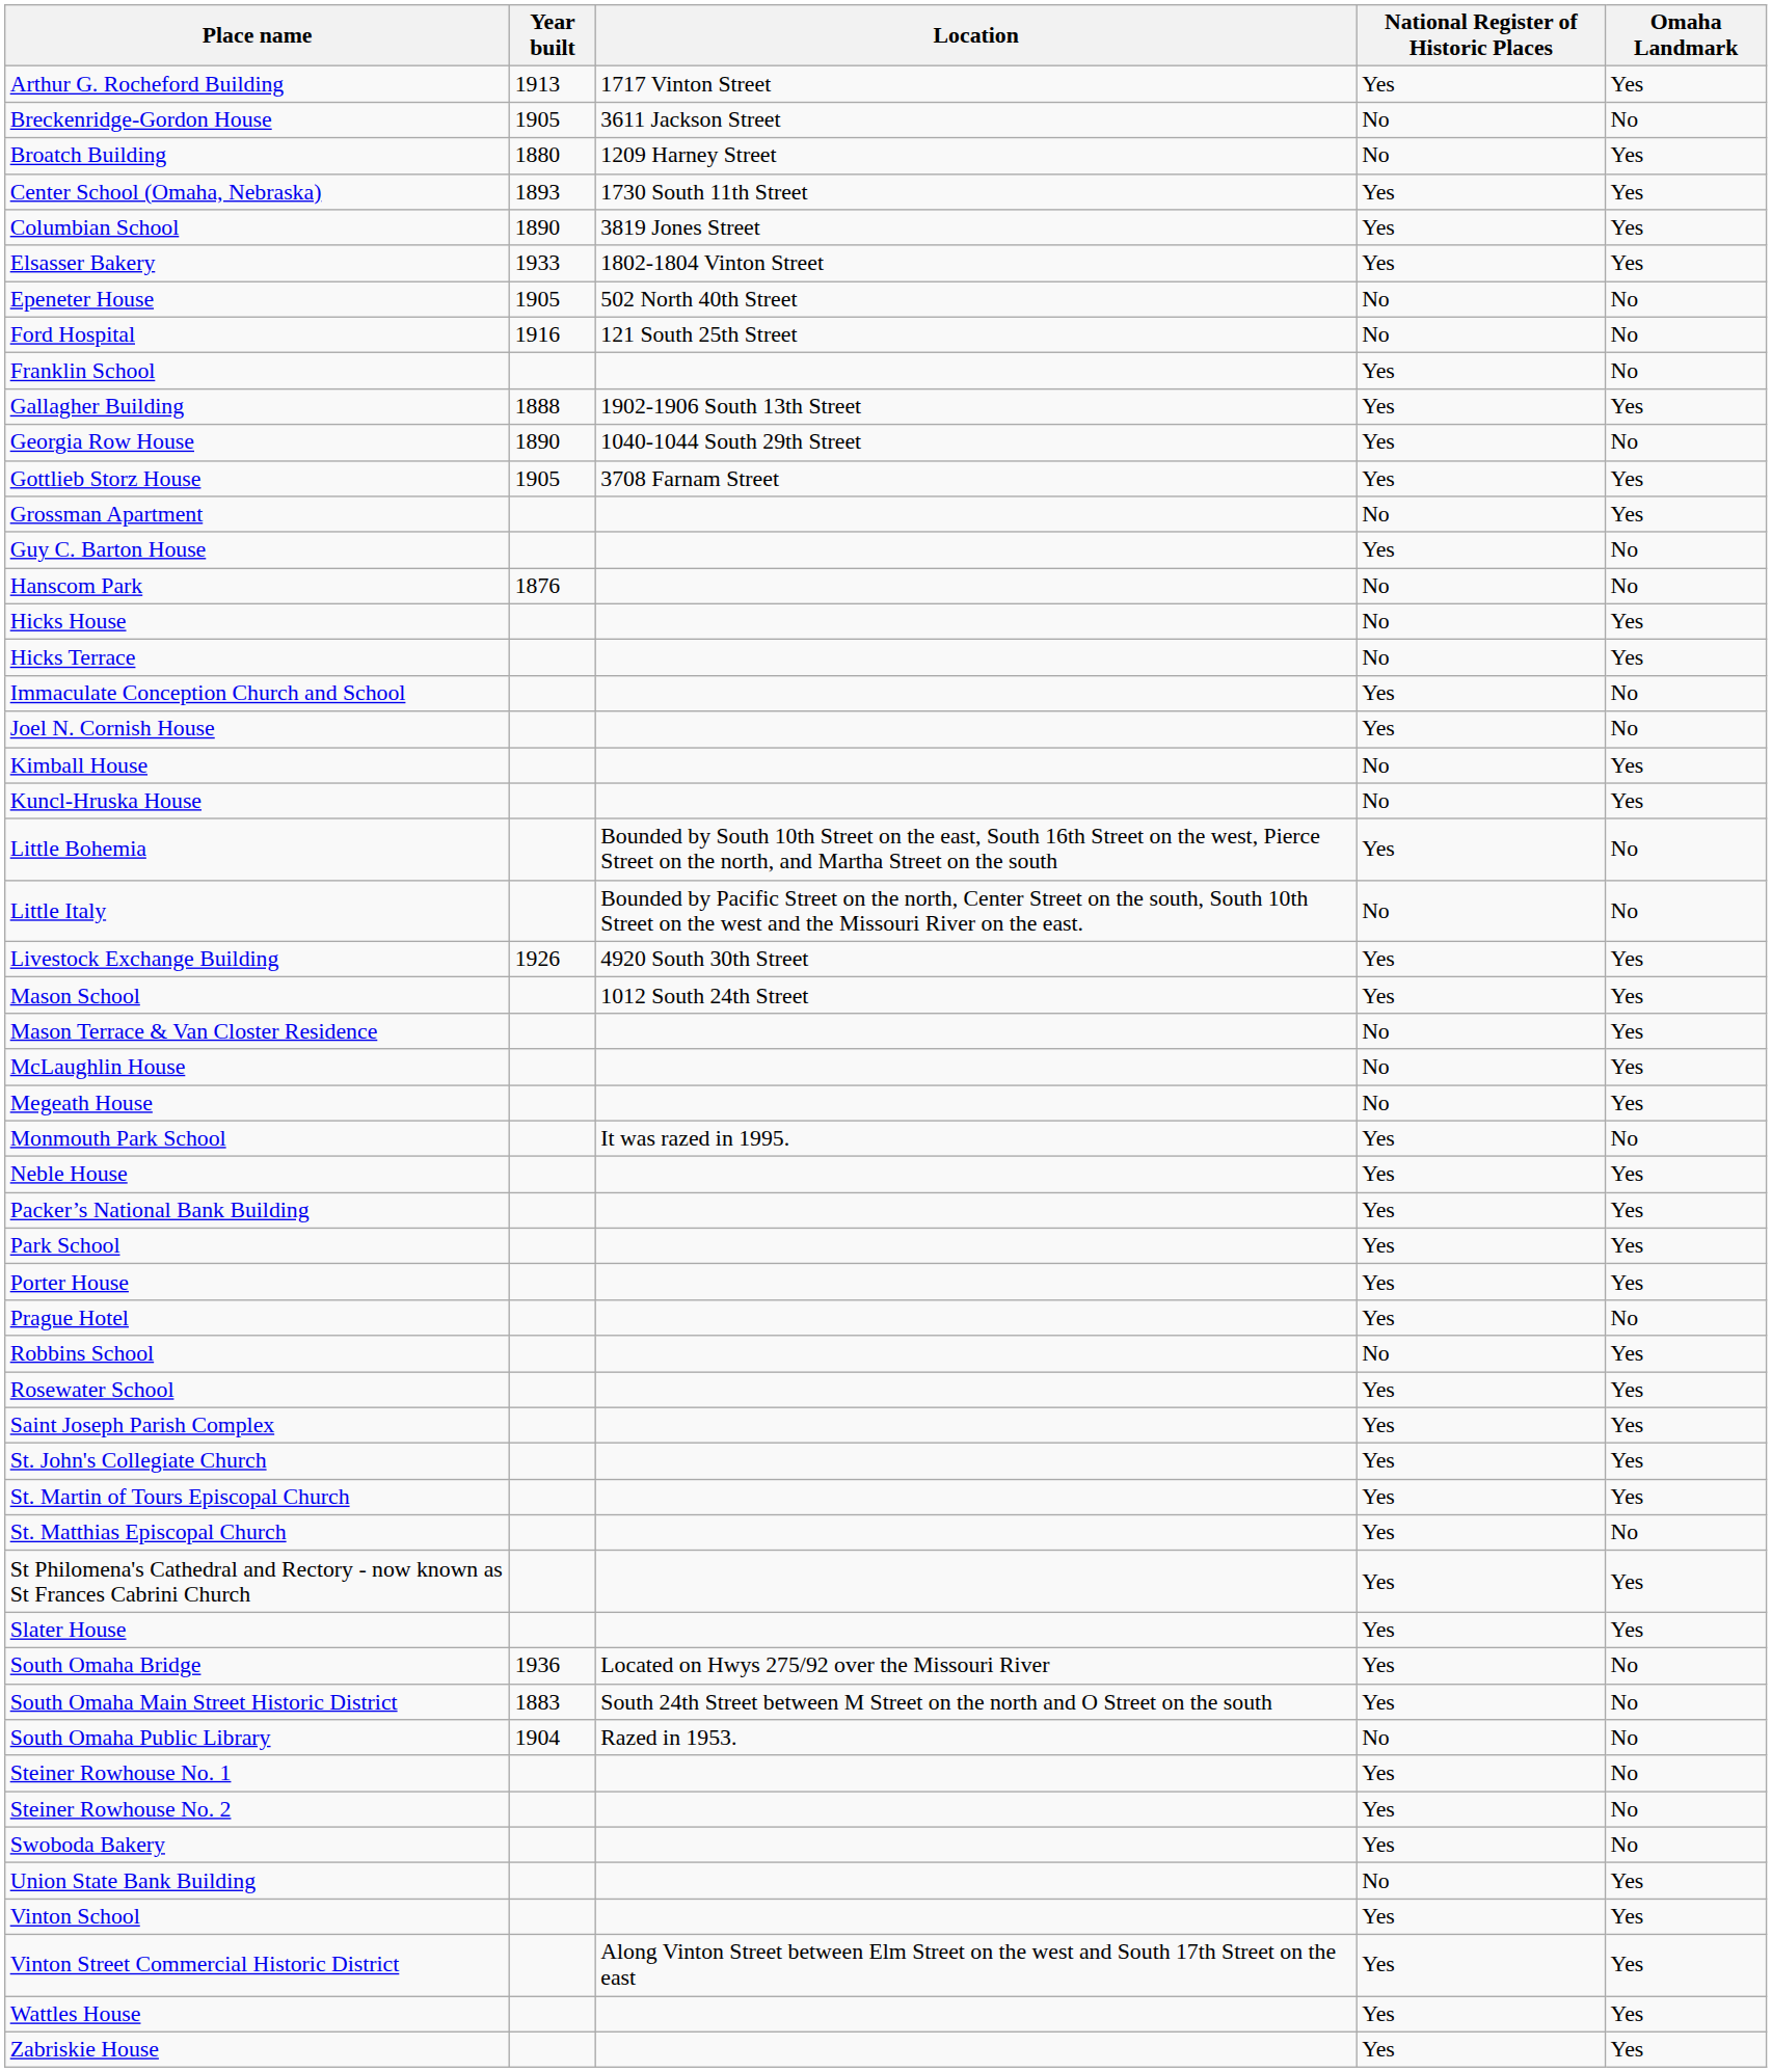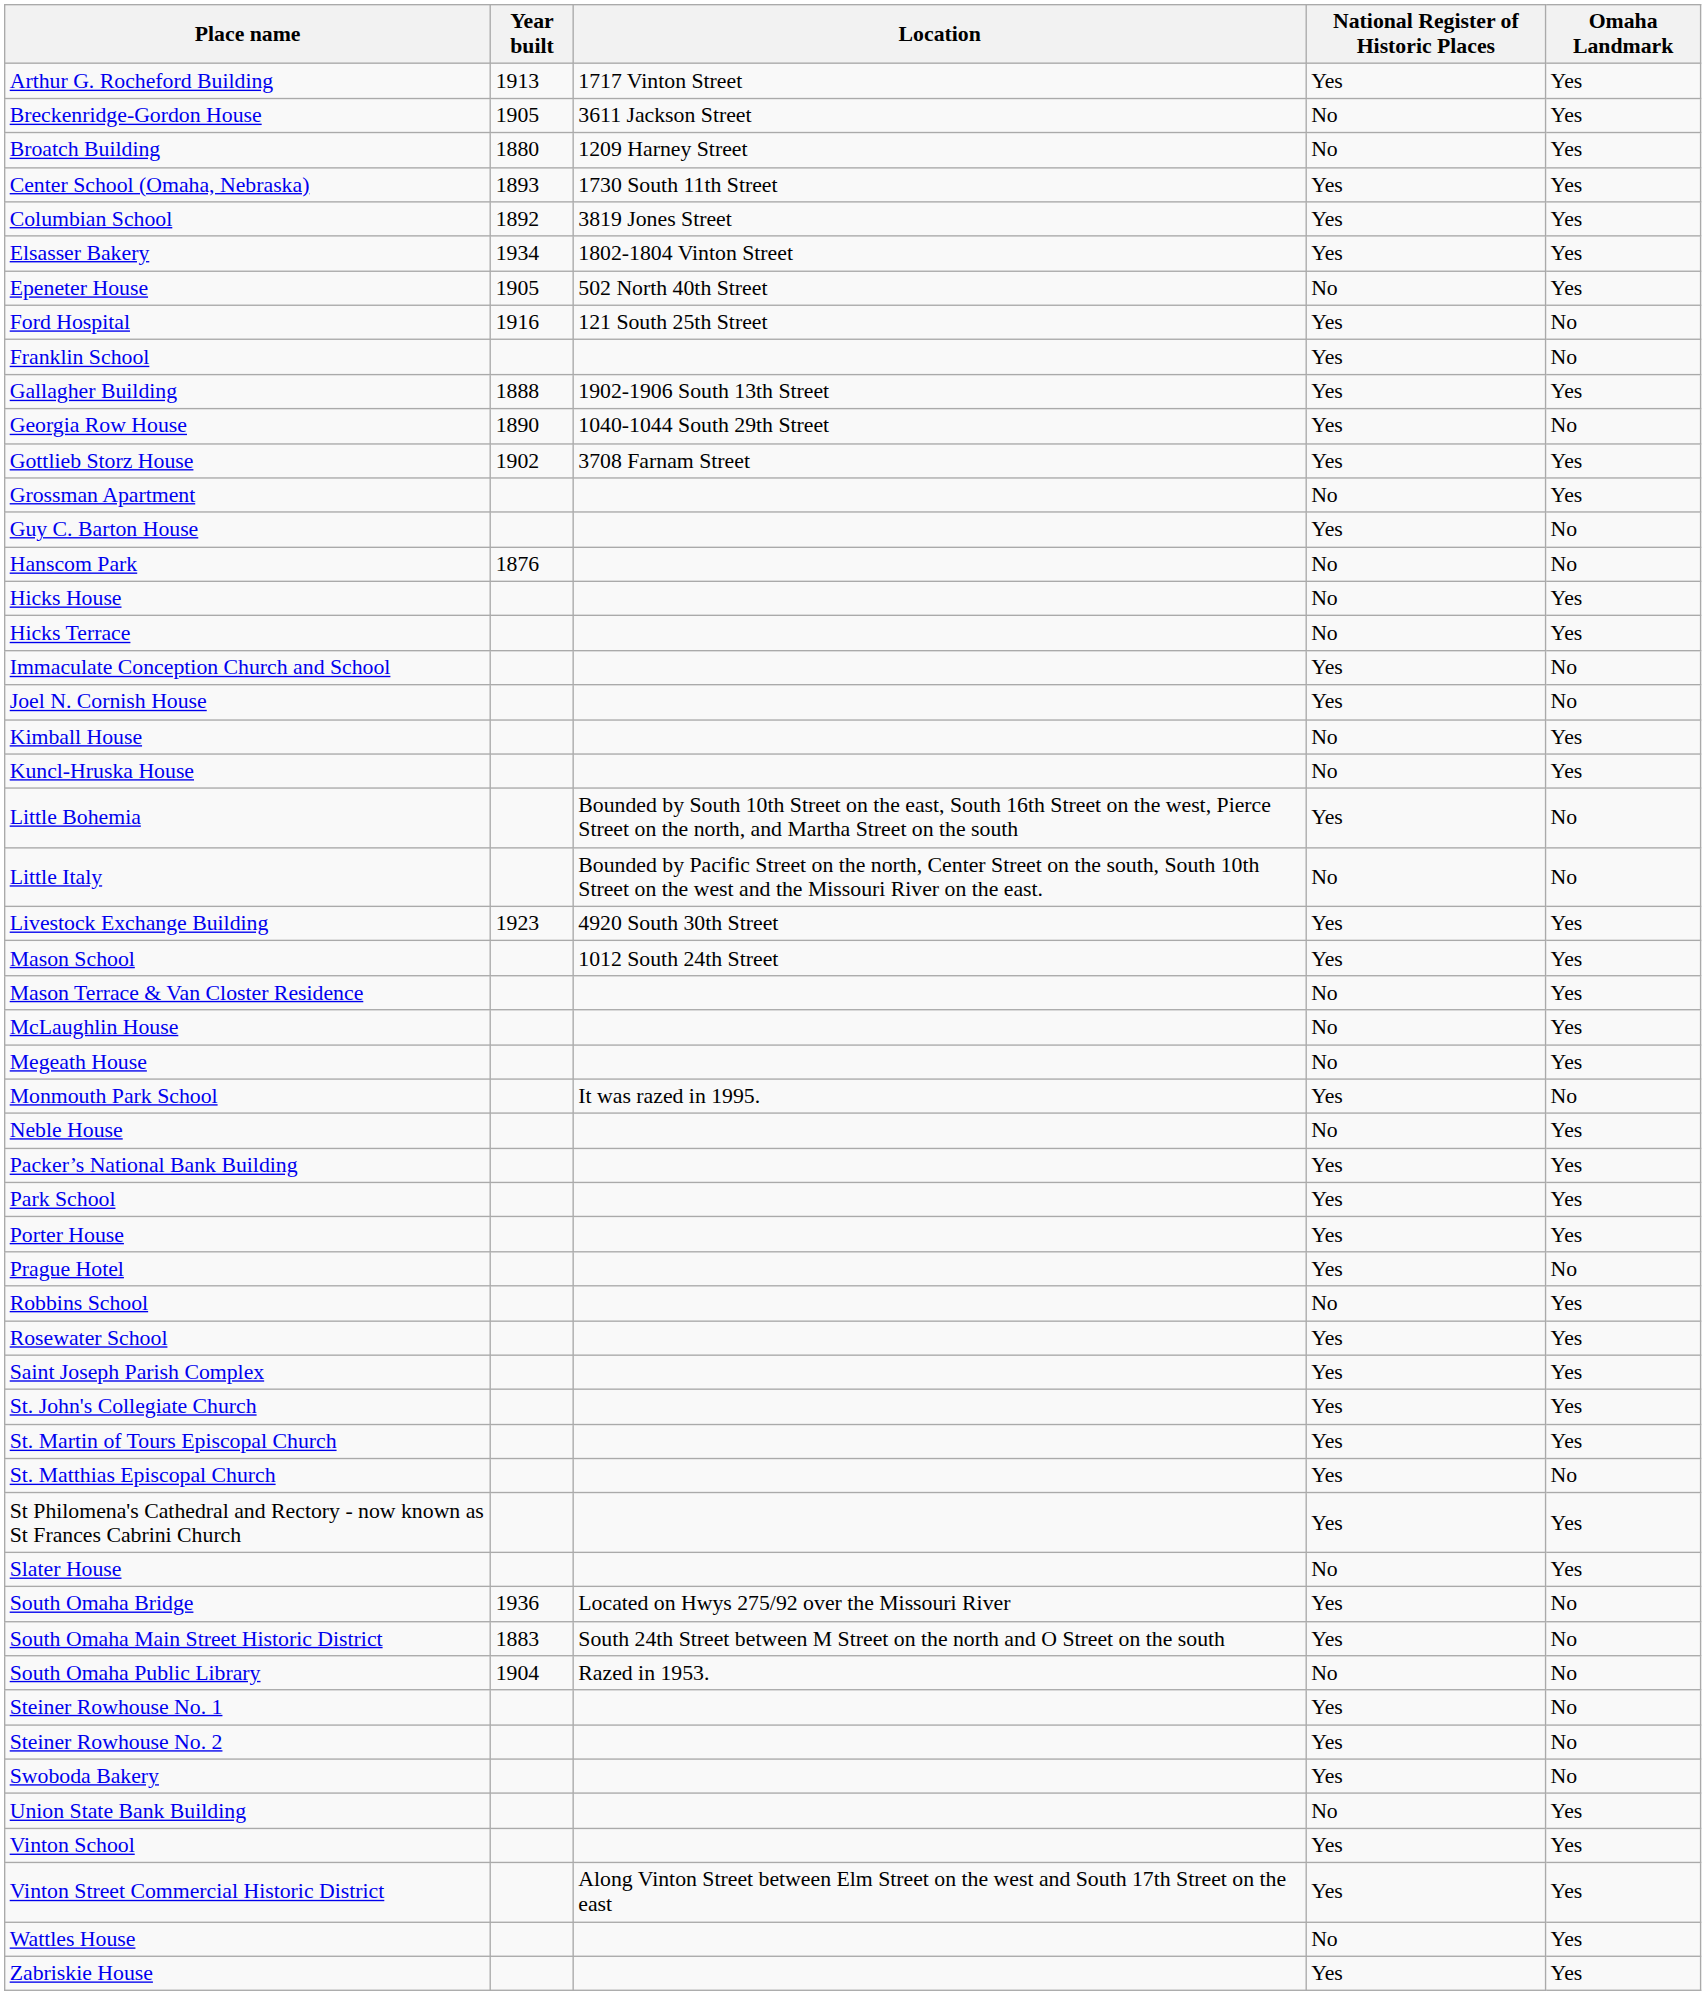 <table class="wikitable">
 <tr>
 <th>Place name</th>
 <th>Year built</th>
 <th>Location</th>
 <th>National Register of Historic Places</th>
 <th>Omaha Landmark</th>
 </tr>
 <tr>
 <td><a href='#'>Arthur G. Rocheford Building</a></td>
 <td>1913</td>
 <td>1717 Vinton Street</td>
 <td>Yes</td>
 <td>Yes</td>
 </tr>
 <tr>
 <td><a href='#'>Breckenridge-Gordon House</a></td>
 <td>1905</td>
 <td>3611 Jackson Street</td>
 <td>No</td>
-<td>No</td>
+<td>Yes</td>
 </tr>
 <tr>
 <td><a href='#'>Broatch Building</a></td>
 <td>1880</td>
 <td>1209 Harney Street</td>
 <td>No</td>
 <td>Yes</td>
 </tr>
 <tr>
 <td><a href='#'>Center School (Omaha, Nebraska)</a></td>
 <td>1893</td>
 <td>1730 South 11th Street</td>
 <td>Yes</td>
 <td>Yes</td>
 </tr>
 <tr>
 <td><a href='#'>Columbian School</a></td>
-<td>1890</td>
+<td>1892</td>
 <td>3819 Jones Street</td>
 <td>Yes</td>
 <td>Yes</td>
 </tr>
 <tr>
 <td><a href='#'>Elsasser Bakery</a></td>
-<td>1933</td>
+<td>1934</td>
 <td>1802-1804 Vinton Street</td>
 <td>Yes</td>
 <td>Yes</td>
 </tr>
 <tr>
 <td><a href='#'>Epeneter House</a></td>
 <td>1905</td>
 <td>502 North 40th Street</td>
 <td>No</td>
-<td>No</td>
+<td>Yes</td>
 </tr>
 <tr>
 <td><a href='#'>Ford Hospital</a></td>
 <td>1916</td>
 <td>121 South 25th Street</td>
-<td>No</td>
+<td>Yes</td>
 <td>No</td>
 </tr>
 <tr>
 <td><a href='#'>Franklin School</a></td>
 <td></td>
 <td></td>
 <td>Yes</td>
 <td>No</td>
 </tr>
 <tr>
 <td><a href='#'>Gallagher Building</a></td>
 <td>1888</td>
 <td>1902-1906 South 13th Street</td>
 <td>Yes</td>
 <td>Yes</td>
 </tr>
 <tr>
 <td><a href='#'>Georgia Row House</a></td>
 <td>1890</td>
 <td>1040-1044 South 29th Street</td>
 <td>Yes</td>
 <td>No</td>
 </tr>
 <tr>
 <td><a href='#'>Gottlieb Storz House</a></td>
-<td>1905</td>
+<td>1902</td>
 <td>3708 Farnam Street</td>
 <td>Yes</td>
 <td>Yes</td>
 </tr>
 <tr>
 <td><a href='#'>Grossman Apartment</a></td>
 <td></td>
 <td></td>
 <td>No</td>
 <td>Yes</td>
 </tr>
 <tr>
 <td><a href='#'>Guy C. Barton House</a></td>
 <td></td>
 <td></td>
 <td>Yes</td>
 <td>No</td>
 </tr>
 <tr>
 <td><a href='#'>Hanscom Park</a></td>
 <td>1876</td>
 <td></td>
 <td>No</td>
 <td>No</td>
 </tr>
 <tr>
 <td><a href='#'>Hicks House</a></td>
 <td></td>
 <td></td>
 <td>No</td>
 <td>Yes</td>
 </tr>
 <tr>
 <td><a href='#'>Hicks Terrace</a></td>
 <td></td>
 <td></td>
 <td>No</td>
 <td>Yes</td>
 </tr>
 <tr>
 <td><a href='#'>Immaculate Conception Church and School</a></td>
 <td></td>
 <td></td>
 <td>Yes</td>
 <td>No</td>
 </tr>
 <tr>
 <td><a href='#'>Joel N. Cornish House</a></td>
 <td></td>
 <td></td>
 <td>Yes</td>
 <td>No</td>
 </tr>
 <tr>
 <td><a href='#'>Kimball House</a></td>
 <td></td>
 <td></td>
 <td>No</td>
 <td>Yes</td>
 </tr>
 <tr>
 <td><a href='#'>Kuncl-Hruska House</a></td>
 <td></td>
 <td></td>
 <td>No</td>
 <td>Yes</td>
 </tr>
 <tr>
 <td><a href='#'>Little Bohemia</a></td>
 <td></td>
 <td>Bounded by South 10th Street on the east, South 16th Street on the west, Pierce Street on the north, and Martha Street on the south</td>
 <td>Yes</td>
 <td>No</td>
 </tr>
 <tr>
 <td><a href='#'>Little Italy</a></td>
 <td></td>
 <td>Bounded by Pacific Street on the north, Center Street on the south, South 10th Street on the west and the Missouri River on the east.</td>
 <td>No</td>
 <td>No</td>
 </tr>
 <tr>
 <td><a href='#'>Livestock Exchange Building</a></td>
-<td>1926</td>
+<td>1923</td>
 <td>4920 South 30th Street</td>
 <td>Yes</td>
 <td>Yes</td>
 </tr>
 <tr>
 <td><a href='#'>Mason School</a></td>
 <td></td>
 <td>1012 South 24th Street</td>
 <td>Yes</td>
 <td>Yes</td>
 </tr>
 <tr>
 <td><a href='#'>Mason Terrace & Van Closter Residence</a></td>
 <td></td>
 <td></td>
 <td>No</td>
 <td>Yes</td>
 </tr>
 <tr>
 <td><a href='#'>McLaughlin House</a></td>
 <td></td>
 <td></td>
 <td>No</td>
 <td>Yes</td>
 </tr>
 <tr>
 <td><a href='#'>Megeath House</a></td>
 <td></td>
 <td></td>
 <td>No</td>
 <td>Yes</td>
 </tr>
 <tr>
 <td><a href='#'>Monmouth Park School</a></td>
 <td></td>
 <td>It was razed in 1995.</td>
 <td>Yes</td>
 <td>No</td>
 </tr>
 <tr>
 <td><a href='#'>Neble House</a></td>
 <td></td>
 <td></td>
-<td>Yes</td>
+<td>No</td>
 <td>Yes</td>
 </tr>
 <tr>
 <td><a href='#'>Packer’s National Bank Building</a></td>
 <td></td>
 <td></td>
 <td>Yes</td>
 <td>Yes</td>
 </tr>
 <tr>
 <td><a href='#'>Park School</a></td>
 <td></td>
 <td></td>
 <td>Yes</td>
 <td>Yes</td>
 </tr>
 <tr>
 <td><a href='#'>Porter House</a></td>
 <td></td>
 <td></td>
 <td>Yes</td>
 <td>Yes</td>
 </tr>
 <tr>
 <td><a href='#'>Prague Hotel</a></td>
 <td></td>
 <td></td>
 <td>Yes</td>
 <td>No</td>
 </tr>
 <tr>
 <td><a href='#'>Robbins School</a></td>
 <td></td>
 <td></td>
 <td>No</td>
 <td>Yes</td>
 </tr>
 <tr>
 <td><a href='#'>Rosewater School</a></td>
 <td></td>
 <td></td>
 <td>Yes</td>
 <td>Yes</td>
 </tr>
 <tr>
 <td><a href='#'>Saint Joseph Parish Complex</a></td>
 <td></td>
 <td></td>
 <td>Yes</td>
 <td>Yes</td>
 </tr>
 <tr>
 <td><a href='#'>St. John's Collegiate Church</a></td>
 <td></td>
 <td></td>
 <td>Yes</td>
 <td>Yes</td>
 </tr>
 <tr>
 <td><a href='#'>St. Martin of Tours Episcopal Church</a></td>
 <td></td>
 <td></td>
 <td>Yes</td>
 <td>Yes</td>
 </tr>
 <tr>
 <td><a href='#'>St. Matthias Episcopal Church</a></td>
 <td></td>
 <td></td>
 <td>Yes</td>
 <td>No</td>
 </tr>
 <tr>
 <td>St Philomena's Cathedral and Rectory - now known as St Frances Cabrini Church</td>
 <td></td>
 <td></td>
 <td>Yes</td>
 <td>Yes</td>
 </tr>
 <tr>
 <td><a href='#'>Slater House</a></td>
 <td></td>
 <td></td>
-<td>Yes</td>
+<td>No</td>
 <td>Yes</td>
 </tr>
 <tr>
 <td><a href='#'>South Omaha Bridge</a></td>
 <td>1936</td>
 <td>Located on Hwys 275/92 over the Missouri River</td>
 <td>Yes</td>
 <td>No</td>
 </tr>
 <tr>
 <td><a href='#'>South Omaha Main Street Historic District</a></td>
 <td>1883</td>
 <td>South 24th Street between M Street on the north and O Street on the south</td>
 <td>Yes</td>
 <td>No</td>
 </tr>
 <tr>
 <td><a href='#'>South Omaha Public Library</a></td>
 <td>1904</td>
 <td>Razed in 1953.</td>
 <td>No</td>
 <td>No</td>
 </tr>
 <tr>
 <td><a href='#'>Steiner Rowhouse No. 1</a></td>
 <td></td>
 <td></td>
 <td>Yes</td>
 <td>No</td>
 </tr>
 <tr>
 <td><a href='#'>Steiner Rowhouse No. 2</a></td>
 <td></td>
 <td></td>
 <td>Yes</td>
 <td>No</td>
 </tr>
 <tr>
 <td><a href='#'>Swoboda Bakery</a></td>
 <td></td>
 <td></td>
 <td>Yes</td>
 <td>No</td>
 </tr>
 <tr>
 <td><a href='#'>Union State Bank Building</a></td>
 <td></td>
 <td></td>
 <td>No</td>
 <td>Yes</td>
 </tr>
 <tr>
 <td><a href='#'>Vinton School</a></td>
 <td></td>
 <td></td>
 <td>Yes</td>
 <td>Yes</td>
 </tr>
 <tr>
 <td><a href='#'>Vinton Street Commercial Historic District</a></td>
 <td></td>
 <td>Along Vinton Street between Elm Street on the west and South 17th Street on the east</td>
 <td>Yes</td>
 <td>Yes</td>
 </tr>
 <tr>
 <td><a href='#'>Wattles House</a></td>
 <td></td>
 <td></td>
-<td>Yes</td>
+<td>No</td>
 <td>Yes</td>
 </tr>
 <tr>
 <td><a href='#'>Zabriskie House</a></td>
 <td></td>
 <td></td>
 <td>Yes</td>
 <td>Yes</td>
 </tr>
 </table>
